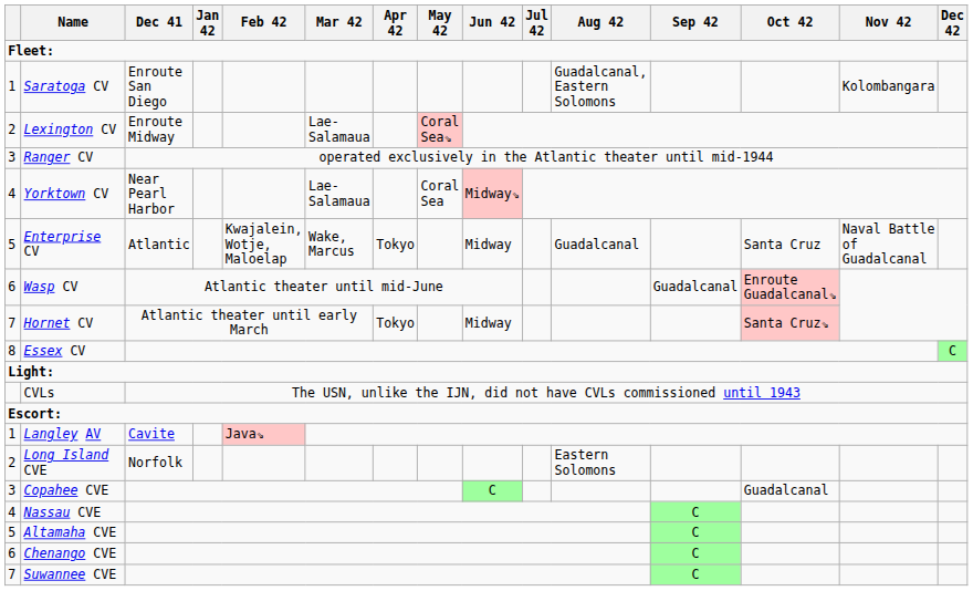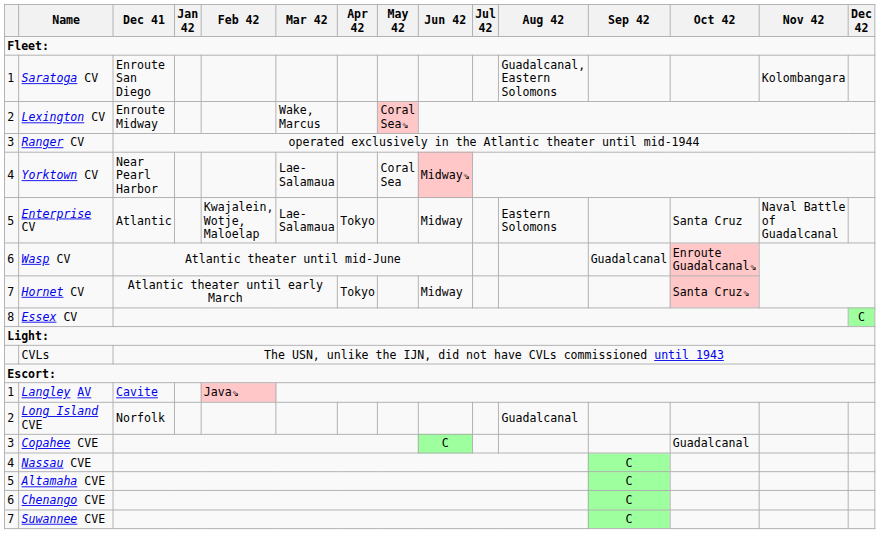 <table class="wikitable">
 <tr>
 <th scope="col" style="width: 10px;"></th>
 <th scope="col" style="width: 100px;">Name</th>
 <th scope="col" width="5">Dec 41</th>
 <th scope="col" width="5">Jan 42</th>
 <th scope="col" width="5">Feb 42</th>
 <th scope="col" width="5">Mar 42</th>
 <th scope="col" width="5">Apr 42</th>
 <th scope="col" width="5">May 42</th>
 <th scope="col" width="5">Jun 42</th>
 <th scope="col" width="5">Jul 42</th>
 <th scope="col" width="5">Aug 42</th>
 <th scope="col" width="5">Sep 42</th>
 <th scope="col" width="5">Oct 42</th>
 <th scope="col" width="5">Nov 42</th>
 <th scope="col" width="5">Dec 42</th>
 </tr>
 <tr>
 <td colspan=15><strong>Fleet:</strong></td>
 </tr>
 <tr>
 <td>1</td>
 <td><em><a href='#'>Saratoga</a></em> CV</td>
 <td>Enroute San Diego</td>
 <td></td>
 <td></td>
 <td></td>
 <td></td>
 <td></td>
 <td></td>
 <td></td>
 <td>Guadalcanal, Eastern Solomons</td>
 <td></td>
 <td></td>
 <td>Kolombangara</td>
 <td></td>
 </tr>
 <tr>
 <td>2</td>
 <td><em><a href='#'>Lexington</a></em> CV</td>
 <td>Enroute Midway</td>
 <td></td>
 <td></td>
-<td>Lae-Salamaua</td>
+<td>Wake, Marcus</td>
 <td></td>
 <td style="background:#FFC7C7">Coral Sea⇘</td>
 </tr>
 <tr>
 <td>3</td>
 <td><em><a href='#'>Ranger</a></em> CV</td>
 <td colspan=13; style="text-align:center">operated exclusively in the Atlantic theater until mid-1944</td>
 </tr>
 <tr>
 <td>4</td>
 <td><em><a href='#'>Yorktown</a></em> CV</td>
 <td>Near Pearl Harbor</td>
 <td></td>
 <td></td>
 <td>Lae-Salamaua</td>
 <td></td>
 <td>Coral Sea</td>
 <td style="background:#FFC7C7">Midway⇘</td>
 </tr>
 <tr>
 <td>5</td>
 <td><em><a href='#'>Enterprise</a></em> CV</td>
 <td>Atlantic</td>
 <td></td>
 <td>Kwajalein, Wotje, Maloelap</td>
-<td>Wake, Marcus</td>
+<td>Lae-Salamaua</td>
 <td>Tokyo</td>
 <td></td>
 <td>Midway</td>
 <td></td>
-<td>Guadalcanal</td>
+<td>Eastern Solomons</td>
 <td></td>
 <td>Santa Cruz</td>
 <td>Naval Battle of Guadalcanal</td>
 <td></td>
 </tr>
 <tr>
 <td>6</td>
 <td><em><a href='#'>Wasp</a></em> CV</td>
 <td colspan=7; style="text-align:center">Atlantic theater until mid-June</td>
 <td></td>
 <td></td>
 <td>Guadalcanal</td>
 <td style="background:#FFC7C7">Enroute Guadalcanal⇘</td>
 </tr>
 <tr>
 <td>7</td>
 <td><em><a href='#'>Hornet</a></em> CV</td>
 <td colspan=4; style="text-align:center">Atlantic theater until early March</td>
 <td>Tokyo</td>
 <td></td>
 <td>Midway</td>
 <td></td>
 <td></td>
 <td></td>
 <td style="background:#FFC7C7">Santa Cruz⇘</td>
 </tr>
 <tr>
 <td>8</td>
 <td><em><a href='#'>Essex</a></em> CV</td>
 <td colspan=12></td>
 <td style="background:#9EFF9E;text-align:center">C</td>
 </tr>
 <tr>
 <td colspan=15><strong>Light:</strong></td>
 </tr>
 <tr>
 <td></td>
 <td>CVLs</td>
 <td colspan=13; style="text-align:center">The USN, unlike the IJN, did not have CVLs commissioned <a href='#'>until 1943</a></td>
 </tr>
 <tr>
 <td colspan=15><strong>Escort:</strong></td>
 </tr>
 <tr>
 <td>1</td>
 <td><em><a href='#'>Langley</a></em> <a href='#'>AV</a></td>
 <td><a href='#'>Cavite</a></td>
 <td></td>
 <td style="background:#FFC7C7">Java⇘</td>
 </tr>
 <tr>
 <td>2</td>
 <td><em><a href='#'>Long Island</a></em> CVE</td>
 <td>Norfolk</td>
 <td></td>
 <td></td>
 <td></td>
 <td></td>
 <td></td>
 <td></td>
 <td></td>
-<td>Eastern Solomons</td>
+<td>Guadalcanal</td>
 <td></td>
 <td></td>
 <td></td>
 <td></td>
 </tr>
 <tr>
 <td>3</td>
 <td><em><a href='#'>Copahee</a></em> CVE</td>
 <td colspan=6></td>
 <td style="background:#9EFF9E;text-align:center">C</td>
 <td></td>
 <td></td>
 <td></td>
 <td>Guadalcanal</td>
 <td></td>
 <td></td>
 </tr>
 <tr>
 <td>4</td>
 <td><em><a href='#'>Nassau</a></em> CVE</td>
 <td colspan=9></td>
 <td style="background:#9EFF9E;text-align:center">C</td>
 <td></td>
 <td></td>
 <td></td>
 </tr>
 <tr>
 <td>5</td>
 <td><em><a href='#'>Altamaha</a></em> CVE</td>
 <td colspan=9></td>
 <td style="background:#9EFF9E;text-align:center">C</td>
 <td></td>
 <td></td>
 <td></td>
 </tr>
 <tr>
 <td>6</td>
 <td><em><a href='#'>Chenango</a></em> CVE</td>
 <td colspan=9></td>
 <td style="background:#9EFF9E;text-align:center">C</td>
 <td></td>
 <td></td>
 <td></td>
 </tr>
 <tr>
 <td>7</td>
 <td><em><a href='#'>Suwannee</a></em> CVE</td>
 <td colspan=9></td>
 <td style="background:#9EFF9E;text-align:center">C</td>
 <td></td>
 <td></td>
 <td></td>
 </tr>
 </table>
